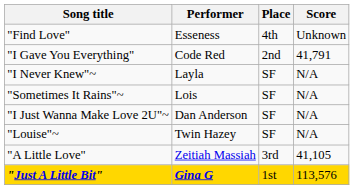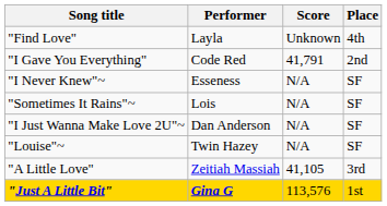 <table class="sortable wikitable">
 <tr>
 <th>Song title</th>
 <th>Performer</th>
+<th>Score</th>
 <th>Place</th>
-<th>Score</th>
 </tr>
 <tr>
 <td>"Find Love"</td>
-<td>Esseness</td>
+<td>Layla</td>
+<td>Unknown</td>
 <td>4th</td>
-<td>Unknown</td>
 </tr>
 <tr>
 <td>"I Gave You Everything"</td>
 <td>Code Red</td>
+<td>41,791</td>
 <td>2nd</td>
-<td>41,791</td>
 </tr>
 <tr>
 <td>"I Never Knew"~</td>
-<td>Layla</td>
+<td>Esseness</td>
+<td>N/A</td>
 <td>SF</td>
-<td>N/A</td>
 </tr>
 <tr>
 <td>"Sometimes It Rains"~</td>
 <td>Lois</td>
+<td>N/A</td>
 <td>SF</td>
-<td>N/A</td>
 </tr>
 <tr>
 <td>"I Just Wanna Make Love 2U"~</td>
 <td>Dan Anderson</td>
+<td>N/A</td>
 <td>SF</td>
-<td>N/A</td>
 </tr>
 <tr>
 <td>"Louise"~</td>
 <td>Twin Hazey</td>
+<td>N/A</td>
 <td>SF</td>
-<td>N/A</td>
 </tr>
 <tr>
 <td>"A Little Love"</td>
 <td><a href='#'>Zeitiah Massiah</a></td>
+<td>41,105</td>
 <td>3rd</td>
-<td>41,105</td>
 </tr>
 <tr style="background:gold;">
 <td><strong><em>"<a href='#'>Just A Little Bit</a>"</em></strong></td>
 <td><strong><em><a href='#'>Gina G</a></em></strong></td>
+<td>113,576</td>
 <td>1st</td>
-<td>113,576</td>
 </tr>
 </table>
